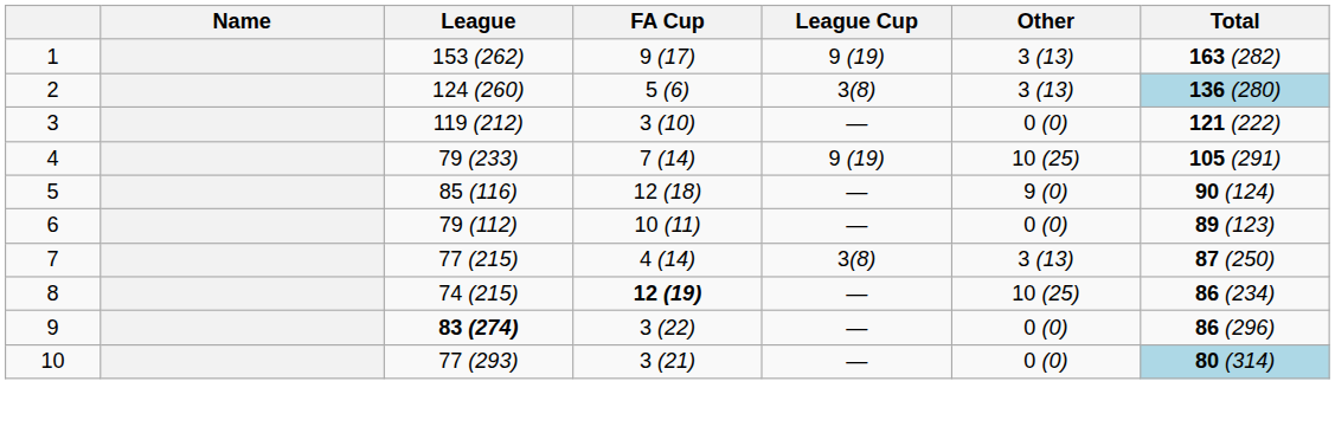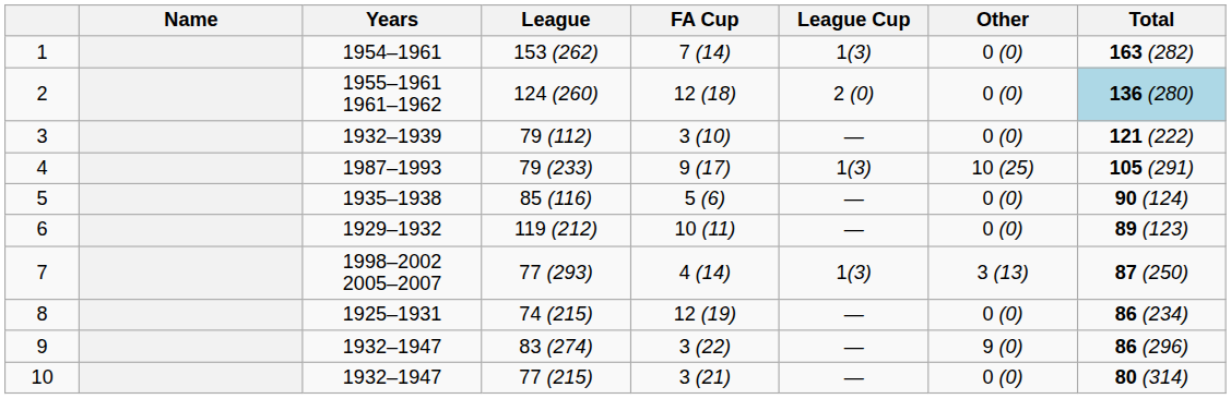 <table class="sortable wikitable plainrowheaders"  style="text-align: center;">
 <tr>
 <th scope="col" style="width:5%;"></th>
 <th scope="col" style="width:15%;">Name</th>
+<th scope="col" style="width:12%;">Years</th>
 <th scope="col" style="width:10%;">League</th>
 <th scope="col" style="width:10%;">FA Cup</th>
 <th scope="col" style="width:10%;">League Cup</th>
 <th scope="col" style="width:10%;">Other</th>
 <th scope="col" style="width:10%;">Total</th>
 </tr>
 <tr>
 <td>1</td>
 <th scope="row"> </th>
+<td>1954–1961</td>
 <td>153 <em>(262)</em></td>
-<td>9 <em>(17)</em></td>
-<td>9 <em>(19)</em></td>
-<td>3 <em>(13)</em></td>
+<td>7 <em>(14)</em></td>
+<td>1<em>(3)</em></td>
+<td>0 <em>(0)</em></td>
 <td><strong>163</strong> <em>(282)</em></td>
 </tr>
 <tr>
 <td>2</td>
 <th scope="row"> </th>
+<td>1955–1961<br>1961–1962</td>
 <td>124 <em>(260)</em></td>
-<td>5 <em>(6)</em></td>
-<td>3<em>(8)</em></td>
-<td>3 <em>(13)</em></td>
+<td>12 <em>(18)</em></td>
+<td>2 <em>(0)</em></td>
+<td>0 <em>(0)</em></td>
 <td style="background: lightblue;"><strong>136</strong> <em>(280)</em></td>
 </tr>
 <tr>
 <td>3</td>
 <th scope="row"> </th>
-<td>119 <em>(212)</em></td>
+<td>1932–1939</td>
+<td>79 <em>(112)</em></td>
 <td>3 <em>(10)</em></td>
 <td><em>—</em></td>
 <td>0 <em>(0)</em></td>
 <td><strong>121</strong> <em>(222)</em></td>
 </tr>
 <tr>
 <td>4</td>
 <th scope="row"> </th>
+<td>1987–1993</td>
 <td>79 <em>(233)</em></td>
-<td>7 <em>(14)</em></td>
-<td>9 <em>(19)</em></td>
+<td>9 <em>(17)</em></td>
+<td>1<em>(3)</em></td>
 <td>10 <em>(25)</em></td>
 <td><strong>105</strong> <em>(291)</em></td>
 </tr>
 <tr>
 <td>5</td>
 <th scope="row"> </th>
+<td>1935–1938</td>
 <td>85 <em>(116)</em></td>
-<td>12 <em>(18)</em></td>
+<td>5 <em>(6)</em></td>
 <td><em>—</em></td>
-<td>9 <em>(0)</em></td>
+<td>0 <em>(0)</em></td>
 <td><strong>90</strong> <em>(124)</em></td>
 </tr>
 <tr>
 <td>6</td>
 <th scope="row"> </th>
-<td>79 <em>(112)</em></td>
+<td>1929–1932</td>
+<td>119 <em>(212)</em></td>
 <td>10 <em>(11)</em></td>
 <td><em>—</em></td>
 <td>0 <em>(0)</em></td>
 <td><strong>89</strong> <em>(123)</em></td>
 </tr>
 <tr>
 <td>7</td>
 <th scope="row"> </th>
-<td>77 <em>(215)</em></td>
+<td>1998–2002<br>2005–2007</td>
+<td>77 <em>(293)</em></td>
 <td>4 <em>(14)</em></td>
-<td>3<em>(8)</em></td>
+<td>1<em>(3)</em></td>
 <td>3 <em>(13)</em></td>
 <td><strong>87</strong> <em>(250)</em></td>
 </tr>
 <tr>
 <td>8</td>
 <th scope="row"> </th>
+<td>1925–1931</td>
 <td>74 <em>(215)</em></td>
-<td><strong>12 <em>(19)</em></strong></td>
+<td>12 <em>(19)</em></td>
 <td><em>—</em></td>
-<td>10 <em>(25)</em></td>
+<td>0 <em>(0)</em></td>
 <td><strong>86</strong> <em>(234)</em></td>
 </tr>
 <tr>
 <td>9</td>
 <th scope="row"> </th>
-<td><strong>83 <em>(274)</em></strong></td>
+<td>1932–1947</td>
+<td>83 <em>(274)</em></td>
 <td>3 <em>(22)</em></td>
 <td><em>—</em></td>
-<td>0 <em>(0)</em></td>
+<td>9 <em>(0)</em></td>
 <td><strong>86</strong> <em>(296)</em></td>
 </tr>
 <tr>
 <td>10</td>
 <th scope="row"> </th>
-<td>77 <em>(293)</em></td>
+<td>1932–1947</td>
+<td>77 <em>(215)</em></td>
 <td>3 <em>(21)</em></td>
 <td><em>—</em></td>
 <td>0 <em>(0)</em></td>
-<td style="background: lightblue;"><strong>80</strong> <em>(314)</em></td>
+<td><strong>80</strong> <em>(314)</em></td>
 </tr>
 </table>
